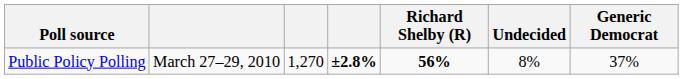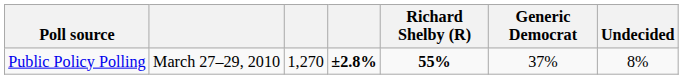 <table class="wikitable" style="text-align:center">
 <tr valign= bottom>
 <th>Poll source</th>
 <th></th>
 <th></th>
 <th></th>
 <th style="width:100px;">Richard<br>Shelby (R)</th>
+<th style="width:100px;">Generic<br>Democrat</th>
 <th>Undecided</th>
-<th style="width:100px;">Generic<br>Democrat</th>
 </tr>
 <tr>
 <td><a href='#'>Public Policy Polling</a></td>
 <td>March 27–29, 2010</td>
 <td>1,270</td>
 <td><strong>±2.8%</strong></td>
-<td><strong>56%</strong></td>
+<td><strong>55%</strong></td>
+<td>37%</td>
 <td>8%</td>
-<td>37%</td>
 </tr>
 </table>
